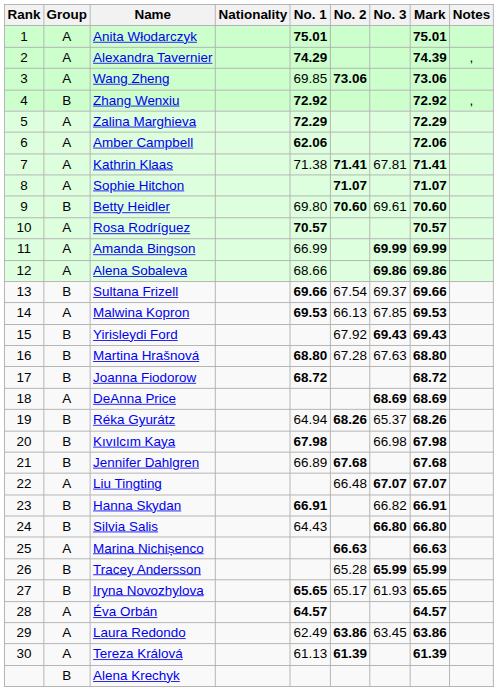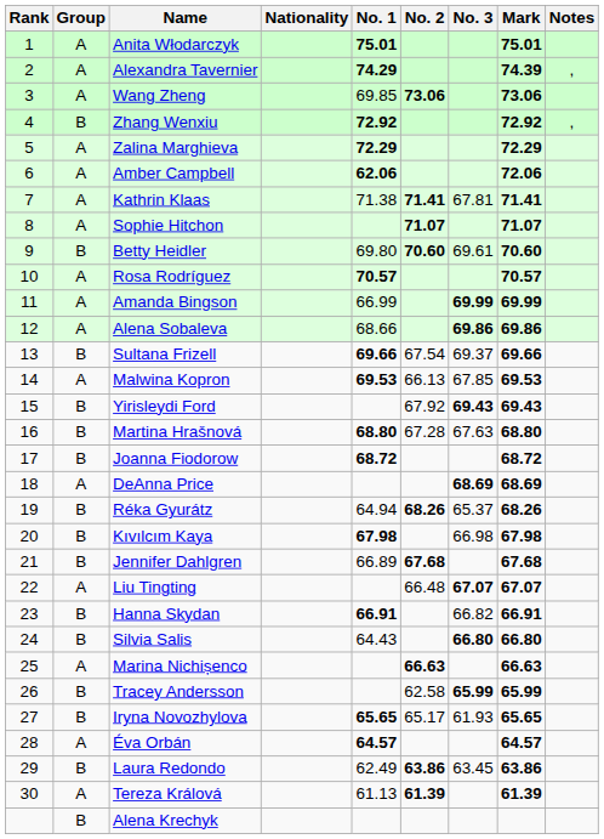 <table class="wikitable sortable" style="text-align:center">
 <tr>
 <th>Rank</th>
 <th>Group</th>
 <th>Name</th>
 <th>Nationality</th>
 <th>No. 1</th>
 <th>No. 2</th>
 <th>No. 3</th>
 <th>Mark</th>
 <th>Notes</th>
 </tr>
 <tr bgcolor=ccffcc>
 <td>1</td>
 <td>A</td>
 <td align=left><a href='#'>Anita Włodarczyk</a></td>
 <td align=left></td>
 <td><strong>75.01</strong></td>
 <td></td>
 <td></td>
 <td><strong>75.01</strong></td>
 <td></td>
 </tr>
 <tr bgcolor=ccffcc>
 <td>2</td>
 <td>A</td>
 <td align=left><a href='#'>Alexandra Tavernier</a></td>
 <td align=left></td>
 <td><strong>74.29</strong></td>
 <td></td>
 <td></td>
 <td><strong>74.39</strong></td>
 <td>, </td>
 </tr>
 <tr bgcolor=ccffcc>
 <td>3</td>
 <td>A</td>
 <td align=left><a href='#'>Wang Zheng</a></td>
 <td align=left></td>
 <td>69.85</td>
 <td><strong>73.06</strong></td>
 <td></td>
 <td><strong>73.06</strong></td>
 <td></td>
 </tr>
 <tr bgcolor=ccffcc>
 <td>4</td>
 <td>B</td>
 <td align=left><a href='#'>Zhang Wenxiu</a></td>
 <td align=left></td>
 <td><strong>72.92</strong></td>
 <td></td>
 <td></td>
 <td><strong>72.92</strong></td>
 <td>, </td>
 </tr>
 <tr bgcolor=ddffdd>
 <td>5</td>
 <td>A</td>
 <td align=left><a href='#'>Zalina Marghieva</a></td>
 <td align=left></td>
 <td><strong>72.29</strong></td>
 <td></td>
 <td></td>
 <td><strong>72.29</strong></td>
 <td></td>
 </tr>
 <tr bgcolor=ddffdd>
 <td>6</td>
 <td>A</td>
 <td align=left><a href='#'>Amber Campbell</a></td>
 <td align=left></td>
 <td><strong>62.06</strong></td>
 <td></td>
 <td></td>
 <td><strong>72.06</strong></td>
 <td></td>
 </tr>
 <tr bgcolor=ddffdd>
 <td>7</td>
 <td>A</td>
 <td align=left><a href='#'>Kathrin Klaas</a></td>
 <td align=left></td>
 <td>71.38</td>
 <td><strong>71.41</strong></td>
 <td>67.81</td>
 <td><strong>71.41</strong></td>
 <td></td>
 </tr>
 <tr bgcolor=ddffdd>
 <td>8</td>
 <td>A</td>
 <td align=left><a href='#'>Sophie Hitchon</a></td>
 <td align=left></td>
 <td></td>
 <td><strong>71.07</strong></td>
 <td></td>
 <td><strong>71.07</strong></td>
 <td></td>
 </tr>
 <tr bgcolor=ddffdd>
 <td>9</td>
 <td>B</td>
 <td align=left><a href='#'>Betty Heidler</a></td>
 <td align=left></td>
 <td>69.80</td>
 <td><strong>70.60</strong></td>
 <td>69.61</td>
 <td><strong>70.60</strong></td>
 <td></td>
 </tr>
 <tr bgcolor=ddffdd>
 <td>10</td>
 <td>A</td>
 <td align=left><a href='#'>Rosa Rodríguez</a></td>
 <td align=left></td>
 <td><strong>70.57</strong></td>
 <td></td>
 <td></td>
 <td><strong>70.57</strong></td>
 <td></td>
 </tr>
 <tr bgcolor=ddffdd>
 <td>11</td>
 <td>A</td>
 <td align=left><a href='#'>Amanda Bingson</a></td>
 <td align=left></td>
 <td>66.99</td>
 <td></td>
 <td><strong>69.99</strong></td>
 <td><strong>69.99</strong></td>
 <td></td>
 </tr>
 <tr bgcolor=ddffdd>
 <td>12</td>
 <td>A</td>
 <td align=left><a href='#'>Alena Sobaleva</a></td>
 <td align=left></td>
 <td>68.66</td>
 <td></td>
 <td><strong>69.86</strong></td>
 <td><strong>69.86</strong></td>
 <td></td>
 </tr>
 <tr>
 <td>13</td>
 <td>B</td>
 <td align=left><a href='#'>Sultana Frizell</a></td>
 <td align=left></td>
 <td><strong>69.66</strong></td>
 <td>67.54</td>
 <td>69.37</td>
 <td><strong>69.66</strong></td>
 <td></td>
 </tr>
 <tr>
 <td>14</td>
 <td>A</td>
 <td align=left><a href='#'>Malwina Kopron</a></td>
 <td align=left></td>
 <td><strong>69.53</strong></td>
 <td>66.13</td>
 <td>67.85</td>
 <td><strong>69.53</strong></td>
 <td></td>
 </tr>
 <tr>
 <td>15</td>
 <td>B</td>
 <td align=left><a href='#'>Yirisleydi Ford</a></td>
 <td align=left></td>
 <td></td>
 <td>67.92</td>
 <td><strong>69.43</strong></td>
 <td><strong>69.43</strong></td>
 <td></td>
 </tr>
 <tr>
 <td>16</td>
 <td>B</td>
 <td align=left><a href='#'>Martina Hrašnová</a></td>
 <td align=left></td>
 <td><strong>68.80</strong></td>
 <td>67.28</td>
 <td>67.63</td>
 <td><strong>68.80</strong></td>
 <td></td>
 </tr>
 <tr>
 <td>17</td>
 <td>B</td>
 <td align=left><a href='#'>Joanna Fiodorow</a></td>
 <td align=left></td>
 <td><strong>68.72</strong></td>
 <td></td>
 <td></td>
 <td><strong>68.72</strong></td>
 <td></td>
 </tr>
 <tr>
 <td>18</td>
 <td>A</td>
 <td align=left><a href='#'>DeAnna Price</a></td>
 <td align=left></td>
 <td></td>
 <td></td>
 <td><strong>68.69</strong></td>
 <td><strong>68.69</strong></td>
 <td></td>
 </tr>
 <tr>
 <td>19</td>
 <td>B</td>
 <td align=left><a href='#'>Réka Gyurátz</a></td>
 <td align=left></td>
 <td>64.94</td>
 <td><strong>68.26</strong></td>
 <td>65.37</td>
 <td><strong>68.26</strong></td>
 <td></td>
 </tr>
 <tr>
 <td>20</td>
 <td>B</td>
 <td align=left><a href='#'>Kıvılcım Kaya</a></td>
 <td align=left></td>
 <td><strong>67.98</strong></td>
 <td></td>
 <td>66.98</td>
 <td><strong>67.98</strong></td>
 <td></td>
 </tr>
 <tr>
 <td>21</td>
 <td>B</td>
 <td align=left><a href='#'>Jennifer Dahlgren</a></td>
 <td align=left></td>
 <td>66.89</td>
 <td><strong>67.68</strong></td>
 <td></td>
 <td><strong>67.68</strong></td>
 <td></td>
 </tr>
 <tr>
 <td>22</td>
 <td>A</td>
 <td align=left><a href='#'>Liu Tingting</a></td>
 <td align=left></td>
 <td></td>
 <td>66.48</td>
 <td><strong>67.07</strong></td>
 <td><strong>67.07</strong></td>
 <td></td>
 </tr>
 <tr>
 <td>23</td>
 <td>B</td>
 <td align=left><a href='#'>Hanna Skydan</a></td>
 <td align=left></td>
 <td><strong>66.91</strong></td>
 <td></td>
 <td>66.82</td>
 <td><strong>66.91</strong></td>
 <td></td>
 </tr>
 <tr>
 <td>24</td>
 <td>B</td>
 <td align=left><a href='#'>Silvia Salis</a></td>
 <td align=left></td>
 <td>64.43</td>
 <td></td>
 <td><strong>66.80</strong></td>
 <td><strong>66.80</strong></td>
 <td></td>
 </tr>
 <tr>
 <td>25</td>
 <td>A</td>
 <td align=left><a href='#'>Marina Nichișenco</a></td>
 <td align=left></td>
 <td></td>
 <td><strong>66.63</strong></td>
 <td></td>
 <td><strong>66.63</strong></td>
 <td></td>
 </tr>
 <tr>
 <td>26</td>
 <td>B</td>
 <td align=left><a href='#'>Tracey Andersson</a></td>
 <td align=left></td>
 <td></td>
-<td>65.28</td>
+<td>62.58</td>
 <td><strong>65.99</strong></td>
 <td><strong>65.99</strong></td>
 <td></td>
 </tr>
 <tr>
 <td>27</td>
 <td>B</td>
 <td align=left><a href='#'>Iryna Novozhylova</a></td>
 <td align=left></td>
 <td><strong>65.65</strong></td>
 <td>65.17</td>
 <td>61.93</td>
 <td><strong>65.65</strong></td>
 <td></td>
 </tr>
 <tr>
 <td>28</td>
 <td>A</td>
 <td align=left><a href='#'>Éva Orbán</a></td>
 <td align=left></td>
 <td><strong>64.57</strong></td>
 <td></td>
 <td></td>
 <td><strong>64.57</strong></td>
 <td></td>
 </tr>
 <tr>
 <td>29</td>
-<td>A</td>
+<td>B</td>
 <td align=left><a href='#'>Laura Redondo</a></td>
 <td align=left></td>
 <td>62.49</td>
 <td><strong>63.86</strong></td>
 <td>63.45</td>
 <td><strong>63.86</strong></td>
 <td></td>
 </tr>
 <tr>
 <td>30</td>
 <td>A</td>
 <td align=left><a href='#'>Tereza Králová</a></td>
 <td align=left></td>
 <td>61.13</td>
 <td><strong>61.39</strong></td>
 <td></td>
 <td><strong>61.39</strong></td>
 <td></td>
 </tr>
 <tr>
 <td></td>
 <td>B</td>
 <td align=left><a href='#'>Alena Krechyk</a></td>
 <td align=left></td>
 <td></td>
 <td></td>
 <td></td>
 <td><strong></strong></td>
 <td></td>
 </tr>
 </table>
